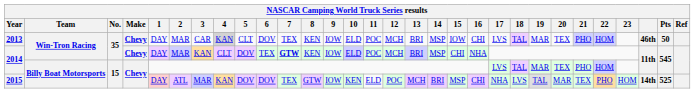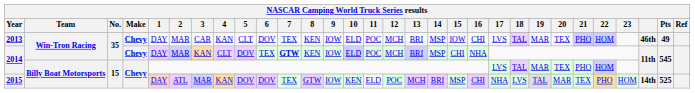 <table class="wikitable" style="text-align:center; font-size:75%">
 <tr>
 <th colspan=30><a href='#'>NASCAR Camping World Truck Series</a> results</th>
 </tr>
 <tr>
 <th>Year</th>
 <th>Team</th>
 <th>No.</th>
 <th>Make</th>
 <th>1</th>
 <th>2</th>
 <th>3</th>
 <th>4</th>
 <th>5</th>
 <th>6</th>
 <th>7</th>
 <th>8</th>
 <th>9</th>
 <th>10</th>
 <th>11</th>
 <th>12</th>
 <th>13</th>
 <th>14</th>
 <th>15</th>
 <th>16</th>
 <th>17</th>
 <th>18</th>
 <th>19</th>
 <th>20</th>
 <th>21</th>
 <th>22</th>
 <th>23</th>
 <th></th>
 <th>Pts</th>
 <th>Ref</th>
 </tr>
 <tr>
 <th><a href='#'>2013</a></th>
 <th rowspan=2><a href='#'>Win-Tron Racing</a></th>
 <th rowspan=2>35</th>
 <th><a href='#'>Chevy</a></th>
 <td><a href='#'>DAY</a></td>
 <td><a href='#'>MAR</a></td>
 <td><a href='#'>CAR</a></td>
-<td style="background: lightgrey;"><a href='#'>KAN</a></td>
+<td><a href='#'>KAN</a></td>
 <td><a href='#'>CLT</a></td>
 <td><a href='#'>DOV</a></td>
 <td><a href='#'>TEX</a></td>
 <td><a href='#'>KEN</a></td>
 <td><a href='#'>IOW</a></td>
 <td><a href='#'>ELD</a></td>
 <td><a href='#'>POC</a></td>
 <td><a href='#'>MCH</a></td>
 <td><a href='#'>BRI</a></td>
 <td><a href='#'>MSP</a></td>
 <td><a href='#'>IOW</a></td>
 <td><a href='#'>CHI</a></td>
 <td><a href='#'>LVS</a></td>
 <td style="background:#EFCFFF;"><a href='#'>TAL</a><br></td>
 <td><a href='#'>MAR</a></td>
 <td><a href='#'>TEX</a></td>
 <td style="background:#CFCFFF;"><a href='#'>PHO</a><br></td>
 <td style="background:#CFCFFF;"><a href='#'>HOM</a><br></td>
 <td></td>
 <th>46th</th>
-<th>50</th>
+<th>49</th>
 <th></th>
 </tr>
 <tr>
 <th rowspan=2><a href='#'>2014</a></th>
 <th><a href='#'>Chevy</a></th>
 <td style="background:#EFCFFF;"><a href='#'>DAY</a><br></td>
 <td style="background:#CFCFFF;"><a href='#'>MAR</a><br></td>
 <td style="background:#FFDF9F;"><a href='#'>KAN</a><br></td>
 <td style="background:#EFCFFF;"><a href='#'>CLT</a><br></td>
 <td style="background:#EFCFFF;"><a href='#'>DOV</a><br></td>
 <td style="background:#DFFFDF;"><a href='#'>TEX</a><br></td>
 <td style="background:#DFFFDF;"><strong><a href='#'>GTW</a><br></strong></td>
 <td style="background:#DFFFDF;"><a href='#'>KEN</a><br></td>
 <td style="background:#DFFFDF;"><a href='#'>IOW</a><br></td>
 <td style="background:#CFCFFF;"><a href='#'>ELD</a><br></td>
 <td style="background:#DFFFDF;"><a href='#'>POC</a><br></td>
 <td style="background:#DFFFDF;"><a href='#'>MCH</a><br></td>
 <td style="background:#CFCFFF;"><a href='#'>BRI</a><br></td>
 <td style="background:#DFFFDF;"><a href='#'>MSP</a><br></td>
 <td style="background:#DFFFDF;"><a href='#'>CHI</a><br></td>
 <td style="background:#DFFFDF;"><a href='#'>NHA</a><br></td>
 <td colspan=7></td>
 <th rowspan=2>11th</th>
 <th rowspan=2>545</th>
 <th rowspan=2></th>
 </tr>
 <tr>
 <th rowspan=2><a href='#'>Billy Boat Motorsports</a></th>
 <th rowspan=2>15</th>
 <th rowspan=2><a href='#'>Chevy</a></th>
 <td colspan=16></td>
 <td style="background:#DFFFDF;"><a href='#'>LVS</a><br></td>
 <td style="background:#EFCFFF;"><a href='#'>TAL</a><br></td>
 <td style="background:#DFFFDF;"><a href='#'>MAR</a><br></td>
 <td style="background:#DFFFDF;"><a href='#'>TEX</a><br></td>
 <td style="background:#DFFFDF;"><a href='#'>PHO</a><br></td>
 <td style="background:#CFCFFF;"><a href='#'>HOM</a><br></td>
 <td></td>
 </tr>
 <tr>
 <th><a href='#'>2015</a></th>
 <td style="background:#FFCFCF;"><a href='#'>DAY</a><br></td>
 <td style="background:#EFCFFF;"><a href='#'>ATL</a><br></td>
 <td style="background:#CFCFFF;"><a href='#'>MAR</a><br></td>
 <td style="background:#FFDF9F;"><a href='#'>KAN</a><br></td>
 <td style="background:#EFCFFF;"><a href='#'>DOV</a><br></td>
 <td style="background:#EFCFFF;"><a href='#'>DOV</a><br></td>
 <td style="background:#DFFFDF;"><a href='#'>TEX</a><br></td>
 <td style="background:#EFCFFF;"><a href='#'>GTW</a><br></td>
 <td style="background:#DFFFDF;"><a href='#'>IOW</a><br></td>
 <td style="background:#DFFFDF;"><a href='#'>KEN</a><br></td>
 <td><a href='#'>ELD</a></td>
 <td style="background:#DFFFDF;"><a href='#'>POC</a><br></td>
 <td style="background:#EFCFFF;"><a href='#'>MCH</a><br></td>
 <td style="background:#EFCFFF;"><a href='#'>BRI</a><br></td>
 <td style="background:#DFFFDF;"><a href='#'>MSP</a><br></td>
 <td style="background:#EFCFFF;"><a href='#'>CHI</a><br></td>
 <td style="background:#DFFFDF;"><a href='#'>NHA</a><br></td>
 <td style="background:#DFFFDF;"><a href='#'>LVS</a><br></td>
 <td style="background:#DFDFDF;"><a href='#'>TAL</a><br></td>
 <td style="background:#DFFFDF;"><a href='#'>MAR</a><br></td>
 <td style="background:#DFFFDF;"><a href='#'>TEX</a><br></td>
 <td style="background:#FFDF9F;"><a href='#'>PHO</a><br></td>
 <td style="background:#DFFFDF;"><a href='#'>HOM</a><br></td>
 <th>14th</th>
 <th>525</th>
 <th></th>
 </tr>
 </table>
